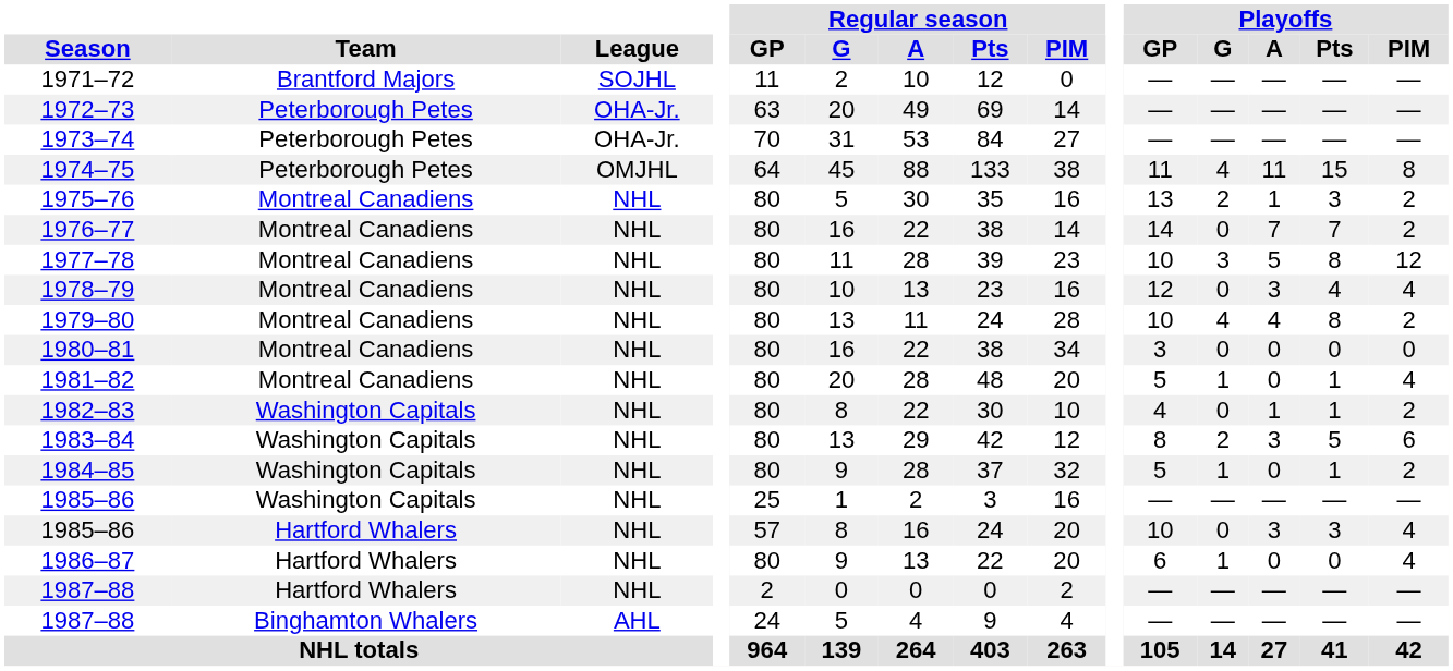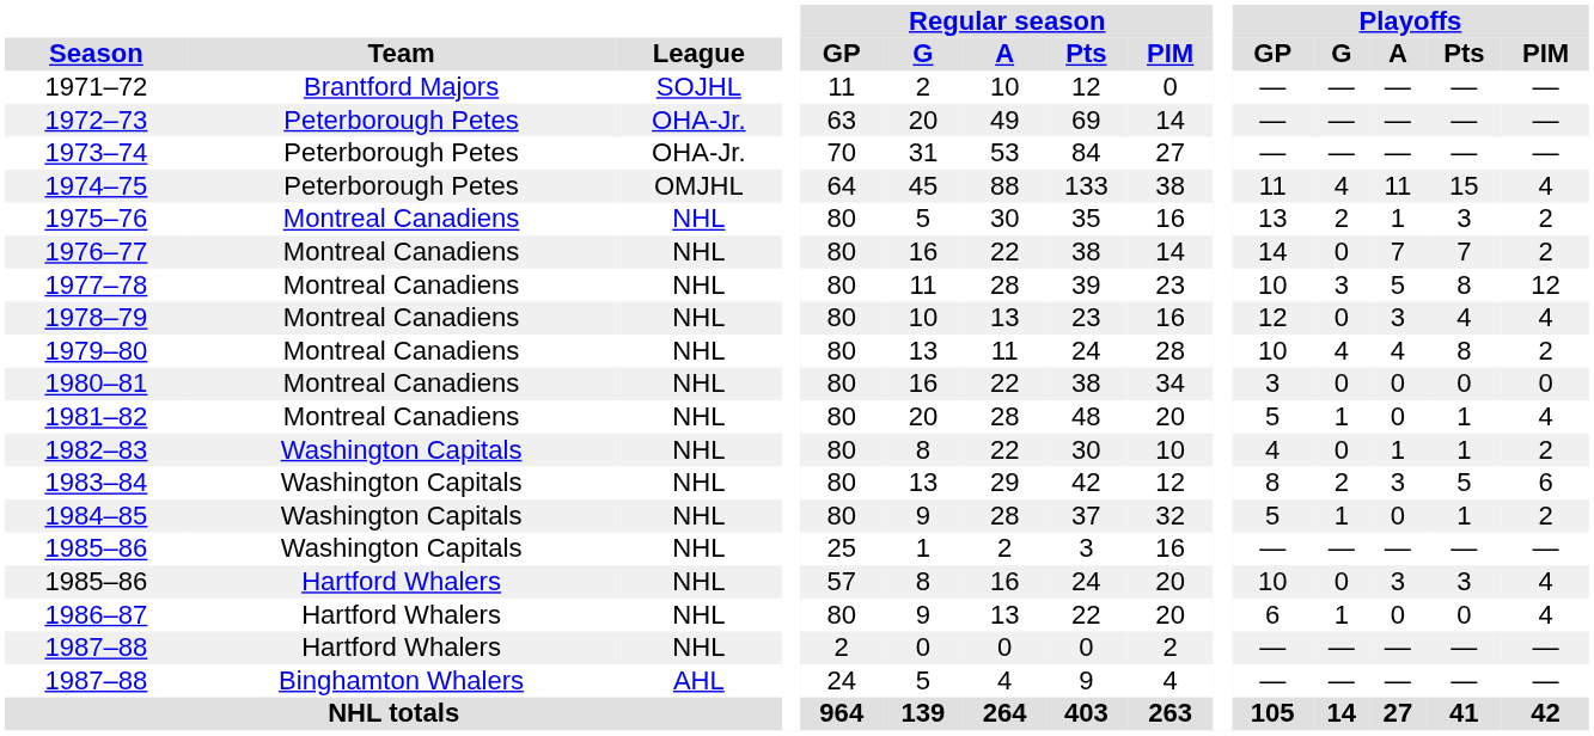 <table border="0" cellpadding="1" cellspacing="0" style="text-align:center; width:60em">
 <tr bgcolor="#e0e0e0">
 <th colspan="3" bgcolor="#ffffff"> </th>
 <th rowspan="99" bgcolor="#ffffff"> </th>
 <th colspan="5"><a href='#'>Regular season</a></th>
 <th rowspan="99" bgcolor="#ffffff"> </th>
 <th colspan="5"><a href='#'>Playoffs</a></th>
 </tr>
 <tr bgcolor="#e0e0e0">
 <th><a href='#'>Season</a></th>
 <th>Team</th>
 <th>League</th>
 <th>GP</th>
 <th><a href='#'>G</a></th>
 <th><a href='#'>A</a></th>
 <th><a href='#'>Pts</a></th>
 <th><a href='#'>PIM</a></th>
 <th>GP</th>
 <th>G</th>
 <th>A</th>
 <th>Pts</th>
 <th>PIM</th>
 </tr>
 <tr>
 <td>1971–72</td>
 <td><a href='#'>Brantford Majors</a></td>
 <td><a href='#'>SOJHL</a></td>
 <td>11</td>
 <td>2</td>
 <td>10</td>
 <td>12</td>
 <td>0</td>
 <td>—</td>
 <td>—</td>
 <td>—</td>
 <td>—</td>
 <td>—</td>
 </tr>
 <tr bgcolor="#f0f0f0">
 <td><a href='#'>1972–73</a></td>
 <td><a href='#'>Peterborough Petes</a></td>
 <td><a href='#'>OHA-Jr.</a></td>
 <td>63</td>
 <td>20</td>
 <td>49</td>
 <td>69</td>
 <td>14</td>
 <td>—</td>
 <td>—</td>
 <td>—</td>
 <td>—</td>
 <td>—</td>
 </tr>
 <tr>
 <td><a href='#'>1973–74</a></td>
 <td>Peterborough Petes</td>
 <td>OHA-Jr.</td>
 <td>70</td>
 <td>31</td>
 <td>53</td>
 <td>84</td>
 <td>27</td>
 <td>—</td>
 <td>—</td>
 <td>—</td>
 <td>—</td>
 <td>—</td>
 </tr>
 <tr bgcolor="#f0f0f0">
 <td><a href='#'>1974–75</a></td>
 <td>Peterborough Petes</td>
 <td>OMJHL</td>
 <td>64</td>
 <td>45</td>
 <td>88</td>
 <td>133</td>
 <td>38</td>
 <td>11</td>
 <td>4</td>
 <td>11</td>
 <td>15</td>
-<td>8</td>
+<td>4</td>
 </tr>
 <tr>
 <td><a href='#'>1975–76</a></td>
 <td><a href='#'>Montreal Canadiens</a></td>
 <td><a href='#'>NHL</a></td>
 <td>80</td>
 <td>5</td>
 <td>30</td>
 <td>35</td>
 <td>16</td>
 <td>13</td>
 <td>2</td>
 <td>1</td>
 <td>3</td>
 <td>2</td>
 </tr>
 <tr bgcolor="#f0f0f0">
 <td><a href='#'>1976–77</a></td>
 <td>Montreal Canadiens</td>
 <td>NHL</td>
 <td>80</td>
 <td>16</td>
 <td>22</td>
 <td>38</td>
 <td>14</td>
 <td>14</td>
 <td>0</td>
 <td>7</td>
 <td>7</td>
 <td>2</td>
 </tr>
 <tr>
 <td><a href='#'>1977–78</a></td>
 <td>Montreal Canadiens</td>
 <td>NHL</td>
 <td>80</td>
 <td>11</td>
 <td>28</td>
 <td>39</td>
 <td>23</td>
 <td>10</td>
 <td>3</td>
 <td>5</td>
 <td>8</td>
 <td>12</td>
 </tr>
 <tr bgcolor="#f0f0f0">
 <td><a href='#'>1978–79</a></td>
 <td>Montreal Canadiens</td>
 <td>NHL</td>
 <td>80</td>
 <td>10</td>
 <td>13</td>
 <td>23</td>
 <td>16</td>
 <td>12</td>
 <td>0</td>
 <td>3</td>
 <td>4</td>
 <td>4</td>
 </tr>
 <tr>
 <td><a href='#'>1979–80</a></td>
 <td>Montreal Canadiens</td>
 <td>NHL</td>
 <td>80</td>
 <td>13</td>
 <td>11</td>
 <td>24</td>
 <td>28</td>
 <td>10</td>
 <td>4</td>
 <td>4</td>
 <td>8</td>
 <td>2</td>
 </tr>
 <tr bgcolor="#f0f0f0">
 <td><a href='#'>1980–81</a></td>
 <td>Montreal Canadiens</td>
 <td>NHL</td>
 <td>80</td>
 <td>16</td>
 <td>22</td>
 <td>38</td>
 <td>34</td>
 <td>3</td>
 <td>0</td>
 <td>0</td>
 <td>0</td>
 <td>0</td>
 </tr>
 <tr>
 <td><a href='#'>1981–82</a></td>
 <td>Montreal Canadiens</td>
 <td>NHL</td>
 <td>80</td>
 <td>20</td>
 <td>28</td>
 <td>48</td>
 <td>20</td>
 <td>5</td>
 <td>1</td>
 <td>0</td>
 <td>1</td>
 <td>4</td>
 </tr>
 <tr bgcolor="#f0f0f0">
 <td><a href='#'>1982–83</a></td>
 <td><a href='#'>Washington Capitals</a></td>
 <td>NHL</td>
 <td>80</td>
 <td>8</td>
 <td>22</td>
 <td>30</td>
 <td>10</td>
 <td>4</td>
 <td>0</td>
 <td>1</td>
 <td>1</td>
 <td>2</td>
 </tr>
 <tr>
 <td><a href='#'>1983–84</a></td>
 <td>Washington Capitals</td>
 <td>NHL</td>
 <td>80</td>
 <td>13</td>
 <td>29</td>
 <td>42</td>
 <td>12</td>
 <td>8</td>
 <td>2</td>
 <td>3</td>
 <td>5</td>
 <td>6</td>
 </tr>
 <tr bgcolor="#f0f0f0">
 <td><a href='#'>1984–85</a></td>
 <td>Washington Capitals</td>
 <td>NHL</td>
 <td>80</td>
 <td>9</td>
 <td>28</td>
 <td>37</td>
 <td>32</td>
 <td>5</td>
 <td>1</td>
 <td>0</td>
 <td>1</td>
 <td>2</td>
 </tr>
 <tr>
 <td><a href='#'>1985–86</a></td>
 <td>Washington Capitals</td>
 <td>NHL</td>
 <td>25</td>
 <td>1</td>
 <td>2</td>
 <td>3</td>
 <td>16</td>
 <td>—</td>
 <td>—</td>
 <td>—</td>
 <td>—</td>
 <td>—</td>
 </tr>
 <tr bgcolor="#f0f0f0">
 <td>1985–86</td>
 <td><a href='#'>Hartford Whalers</a></td>
 <td>NHL</td>
 <td>57</td>
 <td>8</td>
 <td>16</td>
 <td>24</td>
 <td>20</td>
 <td>10</td>
 <td>0</td>
 <td>3</td>
 <td>3</td>
 <td>4</td>
 </tr>
 <tr>
 <td><a href='#'>1986–87</a></td>
 <td>Hartford Whalers</td>
 <td>NHL</td>
 <td>80</td>
 <td>9</td>
 <td>13</td>
 <td>22</td>
 <td>20</td>
 <td>6</td>
 <td>1</td>
 <td>0</td>
 <td>0</td>
 <td>4</td>
 </tr>
 <tr bgcolor="#f0f0f0">
 <td><a href='#'>1987–88</a></td>
 <td>Hartford Whalers</td>
 <td>NHL</td>
 <td>2</td>
 <td>0</td>
 <td>0</td>
 <td>0</td>
 <td>2</td>
 <td>—</td>
 <td>—</td>
 <td>—</td>
 <td>—</td>
 <td>—</td>
 </tr>
 <tr>
 <td><a href='#'>1987–88</a></td>
 <td><a href='#'>Binghamton Whalers</a></td>
 <td><a href='#'>AHL</a></td>
 <td>24</td>
 <td>5</td>
 <td>4</td>
 <td>9</td>
 <td>4</td>
 <td>—</td>
 <td>—</td>
 <td>—</td>
 <td>—</td>
 <td>—</td>
 </tr>
 <tr bgcolor="#e0e0e0">
 <th colspan="3">NHL totals</th>
 <th>964</th>
 <th>139</th>
 <th>264</th>
 <th>403</th>
 <th>263</th>
 <th>105</th>
 <th>14</th>
 <th>27</th>
 <th>41</th>
 <th>42</th>
 </tr>
 </table>
